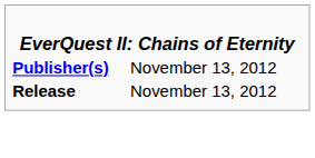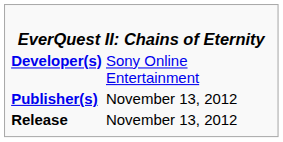 <table class="infobox" style="float:right; width:264px; font-size:90%;">
 <tr>
 <td colspan=2 style="font-size:110%; text-align:center;"><br><strong><em>EverQuest II: Chains of Eternity</em></strong><br></td>
+</tr>
+<tr>
+<td><strong><a href='#'>Developer(s)</a></strong></td>
+<td><a href='#'>Sony Online Entertainment</a></td>
 </tr>
 <tr>
 <td><strong><a href='#'>Publisher(s)</a></strong></td>
 <td>November 13, 2012</td>
 </tr>
 <tr>
 <td><strong>Release</strong></td>
 <td>November 13, 2012</td>
 </tr>
 <tr>
 </tr>
 </table>
